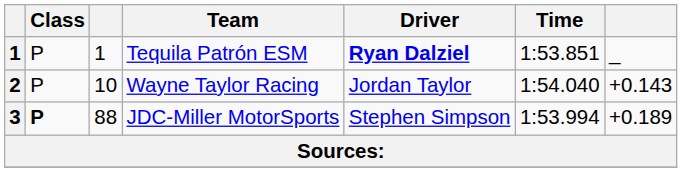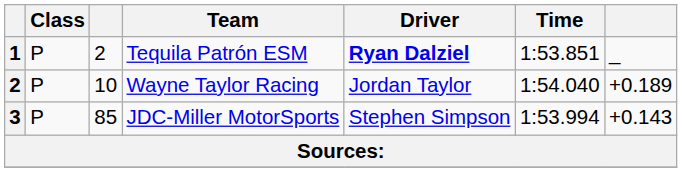 <table class="wikitable">
 <tr>
 <th scope="col"></th>
 <th scope="col">Class</th>
 <th scope="col"></th>
 <th scope="col">Team</th>
 <th scope="col">Driver</th>
 <th scope="col">Time</th>
 <th scope="col"></th>
 </tr>
 <tr>
 <th scope="row">1</th>
 <td>P</td>
-<td>1</td>
+<td>2</td>
 <td><a href='#'>Tequila Patrón ESM</a></td>
 <td><strong><a href='#'>Ryan Dalziel</a></strong></td>
 <td>1:53.851</td>
 <td>_</td>
 </tr>
 <tr>
 <th scope="row">2</th>
 <td>P</td>
 <td>10</td>
 <td><a href='#'>Wayne Taylor Racing</a></td>
 <td><a href='#'>Jordan Taylor</a></td>
 <td>1:54.040</td>
-<td>+0.143</td>
+<td>+0.189</td>
 </tr>
 <tr>
 <th scope="row">3</th>
-<td><strong>P</strong></td>
-<td>88</td>
+<td>P</td>
+<td>85</td>
 <td><a href='#'>JDC-Miller MotorSports</a></td>
 <td><a href='#'>Stephen Simpson</a></td>
 <td>1:53.994</td>
-<td>+0.189</td>
+<td>+0.143</td>
 </tr>
 <tr>
 <th colspan="7">Sources:</th>
 </tr>
 <tr>
 </tr>
 </table>
